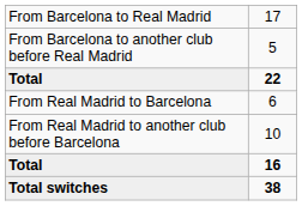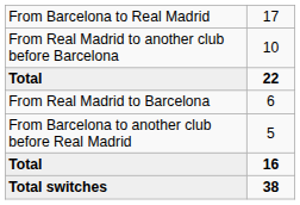 <table class="wikitable">
 <tr>
 <td width=260>From Barcelona to Real Madrid</td>
 <td style="text-align:center; width:45px;">17</td>
 </tr>
 <tr>
-<td>From Barcelona to another club before Real Madrid</td>
-<td style="text-align:center;">5</td>
+<td>From Real Madrid to another club before Barcelona</td>
+<td style="text-align:center;">10</td>
 </tr>
 <tr>
 <td style=background:#efefef><strong>Total</strong></td>
 <td style="text-align:center;"><strong>22</strong></td>
 </tr>
 <tr>
 <td>From Real Madrid to Barcelona</td>
 <td style="text-align:center;">6</td>
 </tr>
 <tr>
-<td>From Real Madrid to another club before Barcelona</td>
-<td style="text-align:center;">10</td>
+<td>From Barcelona to another club before Real Madrid</td>
+<td style="text-align:center;">5</td>
 </tr>
 <tr>
 <td style=background:#efefef><strong>Total</strong></td>
 <td style="text-align:center;"><strong>16</strong></td>
 </tr>
 <tr>
 <td style=background:#efefef><strong>Total switches</strong></td>
 <td style="text-align:center;"><strong>38</strong></td>
 </tr>
 </table>
